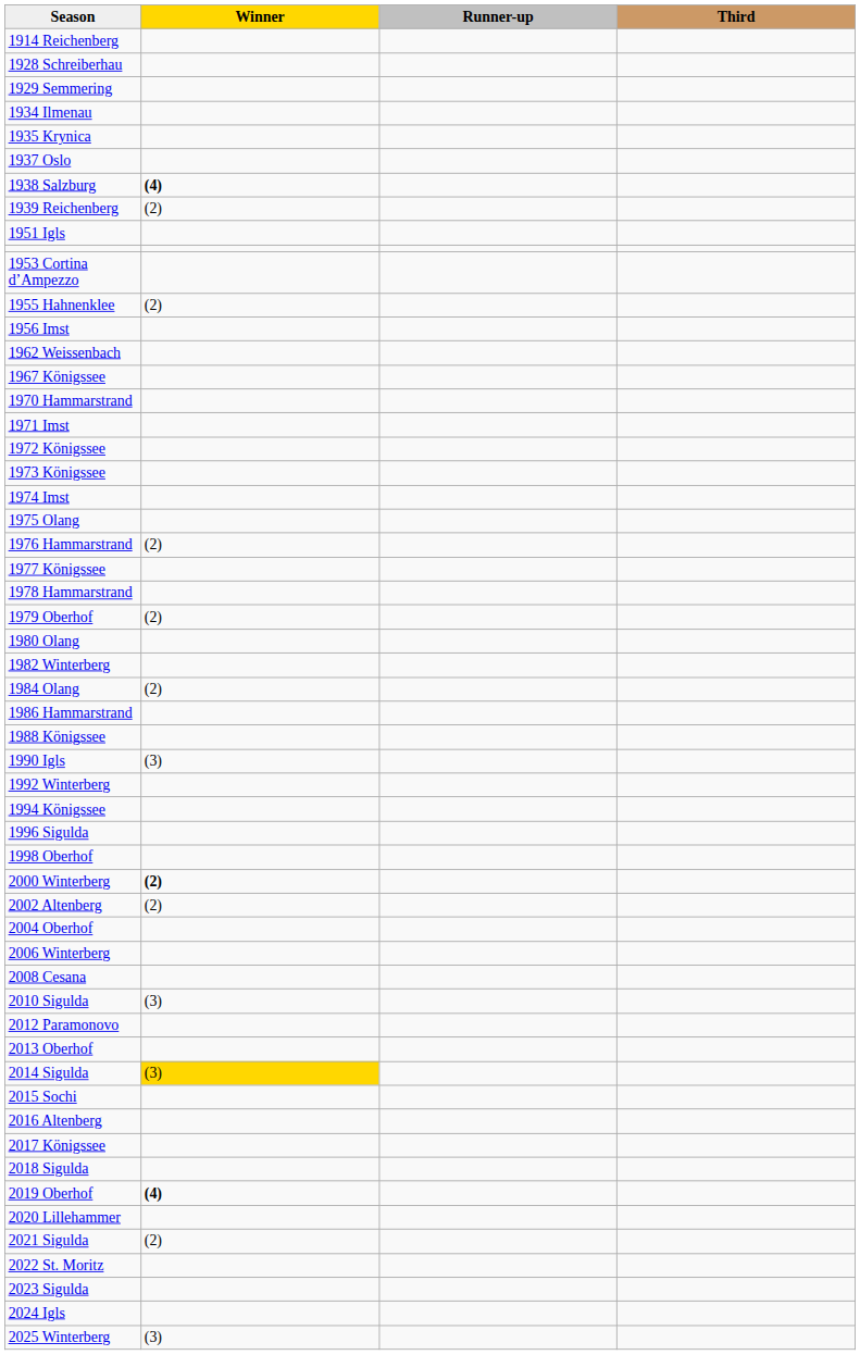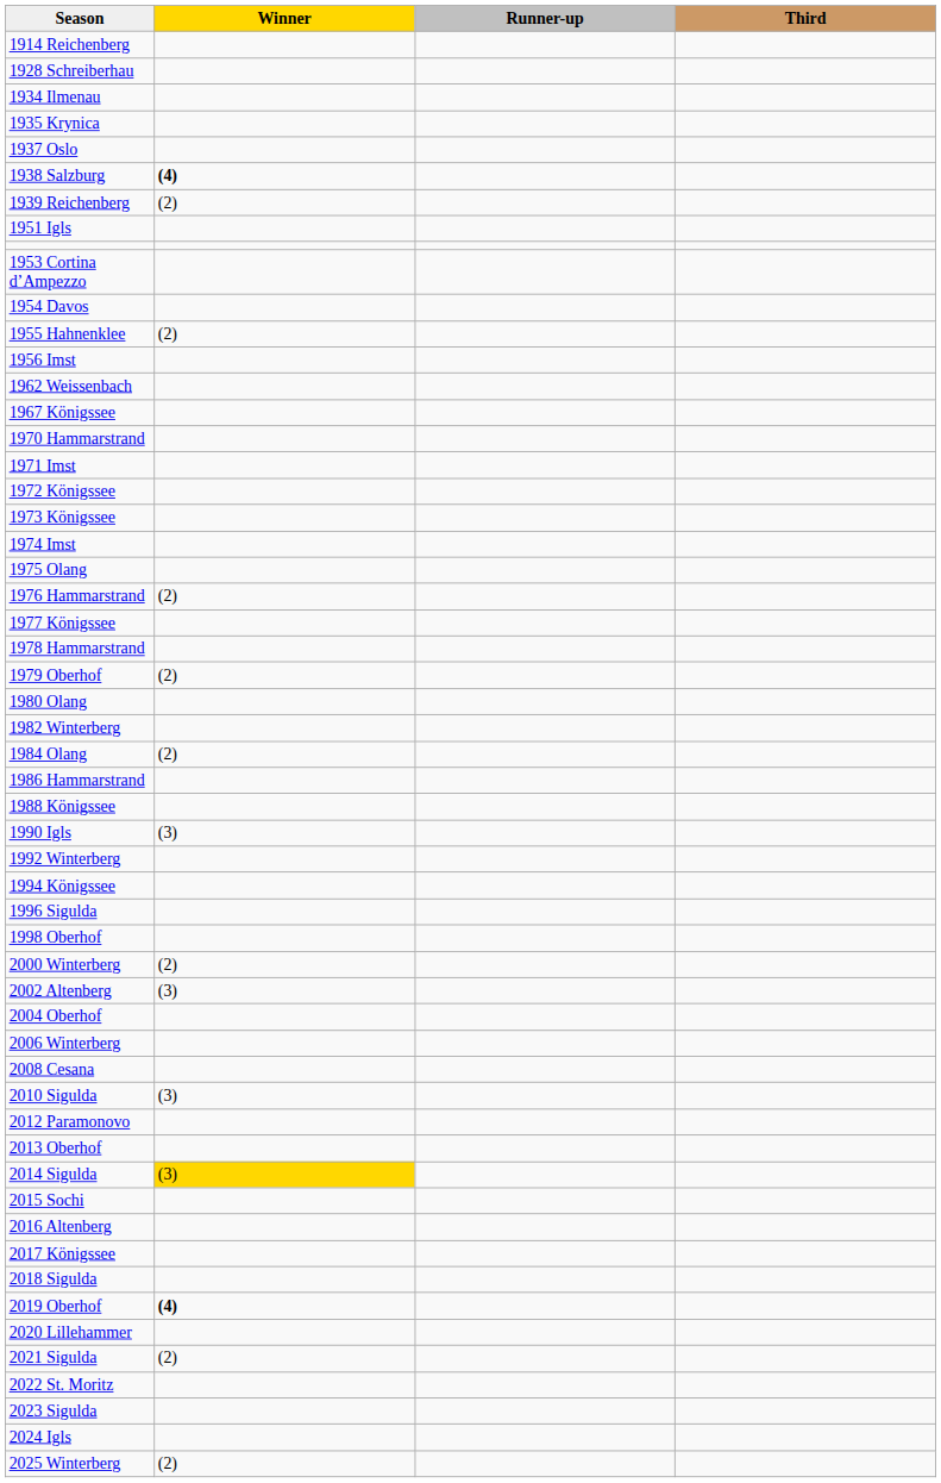 <table class="wikitable sortable" style="width:900px;">
 <tr>
 <th style="width:16%; background:#efefef;">Season</th>
 <th style="width:28%; background:gold">Winner</th>
 <th style="width:28%; background:silver">Runner-up</th>
 <th style="width:28%; background:#CC9966">Third</th>
 </tr>
 <tr>
 <td><a href='#'>1914 Reichenberg</a></td>
 <td></td>
 <td></td>
 <td></td>
 </tr>
 <tr>
 <td><a href='#'>1928 Schreiberhau</a></td>
-<td></td>
-<td></td>
-<td></td>
-</tr>
-<tr>
-<td><a href='#'>1929 Semmering</a></td>
 <td></td>
 <td></td>
 <td></td>
 </tr>
 <tr>
 <td><a href='#'>1934 Ilmenau</a></td>
 <td></td>
 <td></td>
 <td></td>
 </tr>
 <tr>
 <td><a href='#'>1935 Krynica</a></td>
 <td></td>
 <td></td>
 <td></td>
 </tr>
 <tr>
 <td><a href='#'>1937 Oslo</a></td>
 <td></td>
 <td></td>
 <td></td>
 </tr>
 <tr>
 <td><a href='#'>1938 Salzburg</a></td>
 <td> <strong>(4)</strong></td>
 <td></td>
 <td></td>
 </tr>
 <tr>
 <td><a href='#'>1939 Reichenberg</a></td>
 <td> (2)</td>
 <td></td>
 <td></td>
 </tr>
 <tr>
 <td><a href='#'>1951 Igls</a></td>
 <td></td>
 <td></td>
 <td></td>
 </tr>
 <tr>
 <td></td>
 <td></td>
 <td></td>
 <td></td>
 </tr>
 <tr>
 <td><a href='#'>1953 Cortina d’Ampezzo</a></td>
+<td></td>
+<td></td>
+<td></td>
+</tr>
+<tr>
+<td><a href='#'>1954 Davos</a></td>
 <td></td>
 <td></td>
 <td></td>
 </tr>
 <tr>
 <td><a href='#'>1955 Hahnenklee</a></td>
 <td> (2)</td>
 <td></td>
 <td></td>
 </tr>
 <tr>
 <td><a href='#'>1956 Imst</a></td>
 <td></td>
 <td></td>
 <td></td>
 </tr>
 <tr>
 <td><a href='#'>1962 Weissenbach</a></td>
 <td></td>
 <td></td>
 <td></td>
 </tr>
 <tr>
 <td><a href='#'>1967 Königssee</a></td>
 <td></td>
 <td></td>
 <td></td>
 </tr>
 <tr>
 <td><a href='#'>1970 Hammarstrand</a></td>
 <td></td>
 <td></td>
 <td></td>
 </tr>
 <tr>
 <td><a href='#'>1971 Imst</a></td>
 <td></td>
 <td></td>
 <td></td>
 </tr>
 <tr>
 <td><a href='#'>1972 Königssee</a></td>
 <td></td>
 <td></td>
 <td></td>
 </tr>
 <tr>
 <td><a href='#'>1973 Königssee</a></td>
 <td></td>
 <td></td>
 <td></td>
 </tr>
 <tr>
 <td><a href='#'>1974 Imst</a></td>
 <td></td>
 <td></td>
 <td></td>
 </tr>
 <tr>
 <td><a href='#'>1975 Olang</a></td>
 <td></td>
 <td></td>
 <td></td>
 </tr>
 <tr>
 <td><a href='#'>1976 Hammarstrand</a></td>
 <td> (2)</td>
 <td></td>
 <td></td>
 </tr>
 <tr>
 <td><a href='#'>1977 Königssee</a></td>
 <td></td>
 <td></td>
 <td></td>
 </tr>
 <tr>
 <td><a href='#'>1978 Hammarstrand</a></td>
 <td></td>
 <td></td>
 <td></td>
 </tr>
 <tr>
 <td><a href='#'>1979 Oberhof</a></td>
 <td> (2)</td>
 <td></td>
 <td></td>
 </tr>
 <tr>
 <td><a href='#'>1980 Olang</a></td>
 <td></td>
 <td></td>
 <td></td>
 </tr>
 <tr>
 <td><a href='#'>1982 Winterberg</a></td>
 <td></td>
 <td></td>
 <td></td>
 </tr>
 <tr>
 <td><a href='#'>1984 Olang</a></td>
 <td> (2)</td>
 <td></td>
 <td></td>
 </tr>
 <tr>
 <td><a href='#'>1986 Hammarstrand</a></td>
 <td></td>
 <td></td>
 <td></td>
 </tr>
 <tr>
 <td><a href='#'>1988 Königssee</a></td>
 <td></td>
 <td></td>
 <td></td>
 </tr>
 <tr>
 <td><a href='#'>1990 Igls</a></td>
 <td> (3)</td>
 <td></td>
 <td></td>
 </tr>
 <tr>
 <td><a href='#'>1992 Winterberg</a></td>
 <td></td>
 <td></td>
 <td></td>
 </tr>
 <tr>
 <td><a href='#'>1994 Königssee</a></td>
 <td></td>
 <td></td>
 <td></td>
 </tr>
 <tr>
 <td><a href='#'>1996 Sigulda</a></td>
 <td></td>
 <td></td>
 <td></td>
 </tr>
 <tr>
 <td><a href='#'>1998 Oberhof</a></td>
 <td></td>
 <td></td>
 <td></td>
 </tr>
 <tr>
 <td><a href='#'>2000 Winterberg</a></td>
-<td><strong> (2)</strong></td>
+<td> (2)</td>
 <td></td>
 <td></td>
 </tr>
 <tr>
 <td><a href='#'>2002 Altenberg</a></td>
-<td> (2)</td>
+<td> (3)</td>
 <td></td>
 <td></td>
 </tr>
 <tr>
 <td><a href='#'>2004 Oberhof</a></td>
 <td></td>
 <td></td>
 <td></td>
 </tr>
 <tr>
 <td><a href='#'>2006 Winterberg</a></td>
 <td></td>
 <td></td>
 <td></td>
 </tr>
 <tr>
 <td><a href='#'>2008 Cesana</a></td>
 <td></td>
 <td></td>
 <td></td>
 </tr>
 <tr>
 <td><a href='#'>2010 Sigulda</a></td>
 <td> (3)</td>
 <td></td>
 <td></td>
 </tr>
 <tr>
 <td><a href='#'>2012 Paramonovo</a></td>
 <td></td>
 <td></td>
 <td></td>
 </tr>
 <tr>
 <td><a href='#'>2013 Oberhof</a></td>
 <td></td>
 <td></td>
 <td></td>
 </tr>
 <tr>
 <td><a href='#'>2014 Sigulda</a></td>
 <td style="background: gold;"> (3)</td>
 <td></td>
 <td></td>
 </tr>
 <tr>
 <td><a href='#'>2015 Sochi</a></td>
 <td></td>
 <td></td>
 <td></td>
 </tr>
 <tr>
 <td><a href='#'>2016 Altenberg</a></td>
 <td></td>
 <td></td>
 <td></td>
 </tr>
 <tr>
 <td><a href='#'>2017 Königssee</a></td>
 <td></td>
 <td></td>
 <td></td>
 </tr>
 <tr>
 <td><a href='#'>2018 Sigulda</a></td>
 <td></td>
 <td></td>
 <td></td>
 </tr>
 <tr>
 <td><a href='#'>2019 Oberhof</a></td>
 <td> <strong>(4)</strong></td>
 <td></td>
 <td></td>
 </tr>
 <tr>
 <td><a href='#'>2020 Lillehammer</a></td>
 <td></td>
 <td></td>
 <td></td>
 </tr>
 <tr>
 <td><a href='#'>2021 Sigulda</a></td>
 <td> (2)</td>
 <td></td>
 <td></td>
 </tr>
 <tr>
 <td><a href='#'>2022 St. Moritz</a></td>
 <td></td>
 <td></td>
 <td></td>
 </tr>
 <tr>
 <td><a href='#'>2023 Sigulda</a></td>
 <td></td>
 <td></td>
 <td></td>
 </tr>
 <tr>
 <td><a href='#'>2024 Igls</a></td>
 <td></td>
 <td></td>
 <td></td>
 </tr>
 <tr>
 <td><a href='#'>2025 Winterberg</a></td>
-<td> (3)</td>
+<td> (2)</td>
 <td></td>
 <td></td>
 </tr>
 </table>
